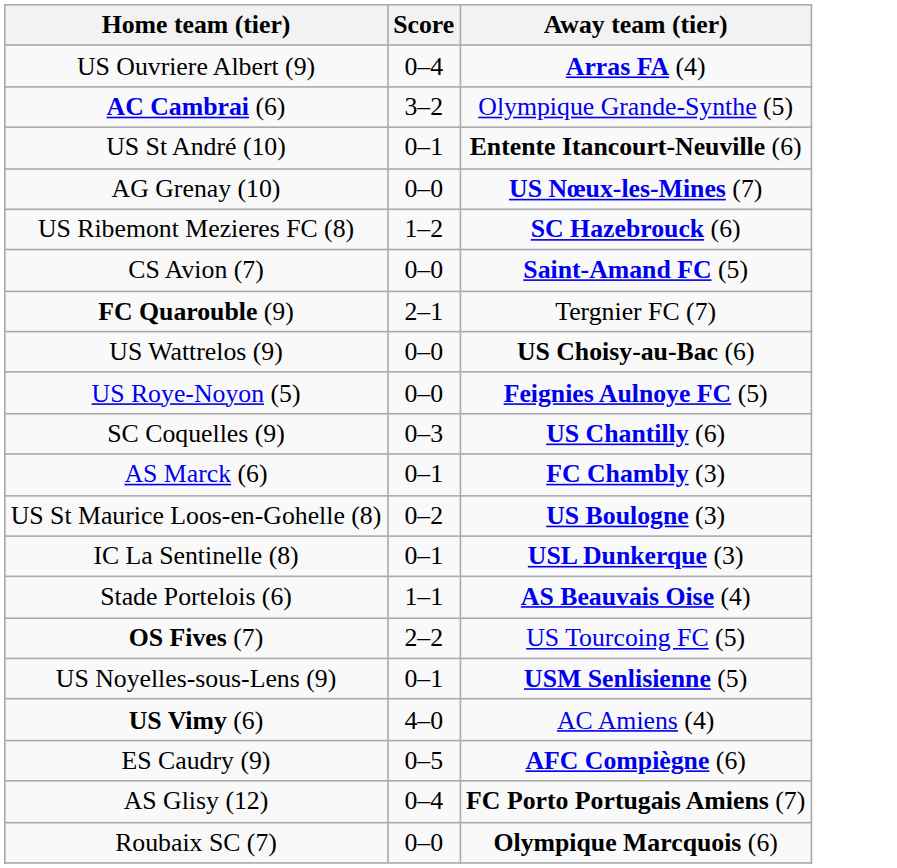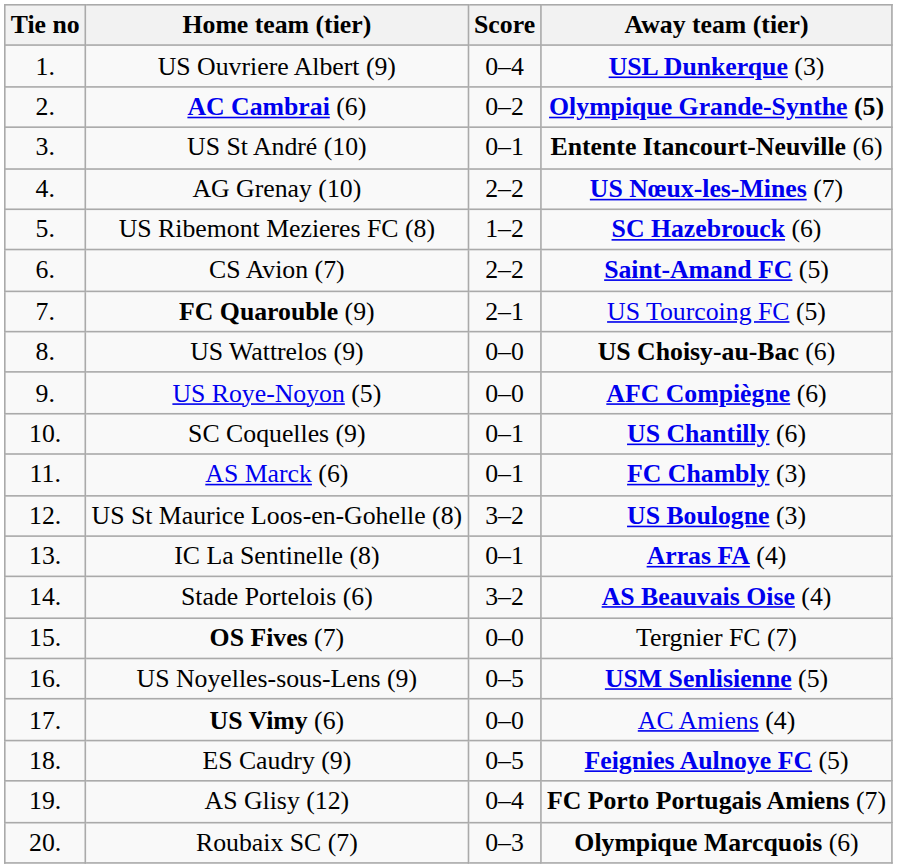 <table class="wikitable" style="text-align: center">
 <tr>
+<th>Tie no</th>
 <th>Home team (tier)</th>
 <th>Score</th>
 <th>Away team (tier)</th>
 </tr>
 <tr>
+<td>1.</td>
 <td>US Ouvriere Albert (9)</td>
 <td>0–4</td>
-<td><strong><a href='#'>Arras FA</a></strong> (4)</td>
+<td><strong><a href='#'>USL Dunkerque</a></strong> (3)</td>
 </tr>
 <tr>
+<td>2.</td>
 <td><strong><a href='#'>AC Cambrai</a></strong> (6)</td>
-<td>3–2</td>
-<td><a href='#'>Olympique Grande-Synthe</a> (5)</td>
+<td>0–2</td>
+<td><strong><a href='#'>Olympique Grande-Synthe</a> (5)</strong></td>
 </tr>
 <tr>
+<td>3.</td>
 <td>US St André (10)</td>
 <td>0–1 </td>
 <td><strong>Entente Itancourt-Neuville</strong> (6)</td>
 </tr>
 <tr>
+<td>4.</td>
 <td>AG Grenay (10)</td>
-<td>0–0 </td>
+<td>2–2 </td>
 <td><strong><a href='#'>US Nœux-les-Mines</a></strong> (7)</td>
 </tr>
 <tr>
+<td>5.</td>
 <td>US Ribemont Mezieres FC (8)</td>
 <td>1–2 </td>
 <td><strong><a href='#'>SC Hazebrouck</a></strong> (6)</td>
 </tr>
 <tr>
+<td>6.</td>
 <td>CS Avion (7)</td>
-<td>0–0 </td>
+<td>2–2 </td>
 <td><strong><a href='#'>Saint-Amand FC</a></strong> (5)</td>
 </tr>
 <tr>
+<td>7.</td>
 <td><strong>FC Quarouble</strong> (9)</td>
 <td>2–1</td>
-<td>Tergnier FC (7)</td>
+<td><a href='#'>US Tourcoing FC</a> (5)</td>
 </tr>
 <tr>
+<td>8.</td>
 <td>US Wattrelos (9)</td>
 <td>0–0 </td>
 <td><strong>US Choisy-au-Bac</strong> (6)</td>
 </tr>
 <tr>
+<td>9.</td>
 <td><a href='#'>US Roye-Noyon</a> (5)</td>
 <td>0–0 </td>
-<td><strong><a href='#'>Feignies Aulnoye FC</a></strong> (5)</td>
+<td><strong><a href='#'>AFC Compiègne</a></strong> (6)</td>
 </tr>
 <tr>
+<td>10.</td>
 <td>SC Coquelles (9)</td>
-<td>0–3</td>
+<td>0–1 </td>
 <td><strong><a href='#'>US Chantilly</a></strong> (6)</td>
 </tr>
 <tr>
+<td>11.</td>
 <td><a href='#'>AS Marck</a> (6)</td>
 <td>0–1</td>
 <td><strong><a href='#'>FC Chambly</a></strong> (3)</td>
 </tr>
 <tr>
+<td>12.</td>
 <td>US St Maurice Loos-en-Gohelle (8)</td>
-<td>0–2</td>
+<td>3–2</td>
 <td><strong><a href='#'>US Boulogne</a></strong> (3)</td>
 </tr>
 <tr>
+<td>13.</td>
 <td>IC La Sentinelle (8)</td>
 <td>0–1</td>
-<td><strong><a href='#'>USL Dunkerque</a></strong> (3)</td>
+<td><strong><a href='#'>Arras FA</a></strong> (4)</td>
 </tr>
 <tr>
+<td>14.</td>
 <td>Stade Portelois (6)</td>
-<td>1–1 </td>
+<td>3–2</td>
 <td><strong><a href='#'>AS Beauvais Oise</a></strong> (4)</td>
 </tr>
 <tr>
+<td>15.</td>
 <td><strong>OS Fives</strong> (7)</td>
-<td>2–2 </td>
-<td><a href='#'>US Tourcoing FC</a> (5)</td>
+<td>0–0 </td>
+<td>Tergnier FC (7)</td>
 </tr>
 <tr>
+<td>16.</td>
 <td>US Noyelles-sous-Lens (9)</td>
-<td>0–1 </td>
+<td>0–5</td>
 <td><strong><a href='#'>USM Senlisienne</a></strong> (5)</td>
 </tr>
 <tr>
+<td>17.</td>
 <td><strong>US Vimy</strong> (6)</td>
-<td>4–0</td>
+<td>0–0 </td>
 <td><a href='#'>AC Amiens</a> (4)</td>
 </tr>
 <tr>
+<td>18.</td>
 <td>ES Caudry (9)</td>
 <td>0–5</td>
-<td><strong><a href='#'>AFC Compiègne</a></strong> (6)</td>
+<td><strong><a href='#'>Feignies Aulnoye FC</a></strong> (5)</td>
 </tr>
 <tr>
+<td>19.</td>
 <td>AS Glisy (12)</td>
 <td>0–4</td>
 <td><strong>FC Porto Portugais Amiens</strong> (7)</td>
 </tr>
 <tr>
+<td>20.</td>
 <td>Roubaix SC (7)</td>
-<td>0–0 </td>
+<td>0–3</td>
 <td><strong>Olympique Marcquois</strong> (6)</td>
 </tr>
 </table>
